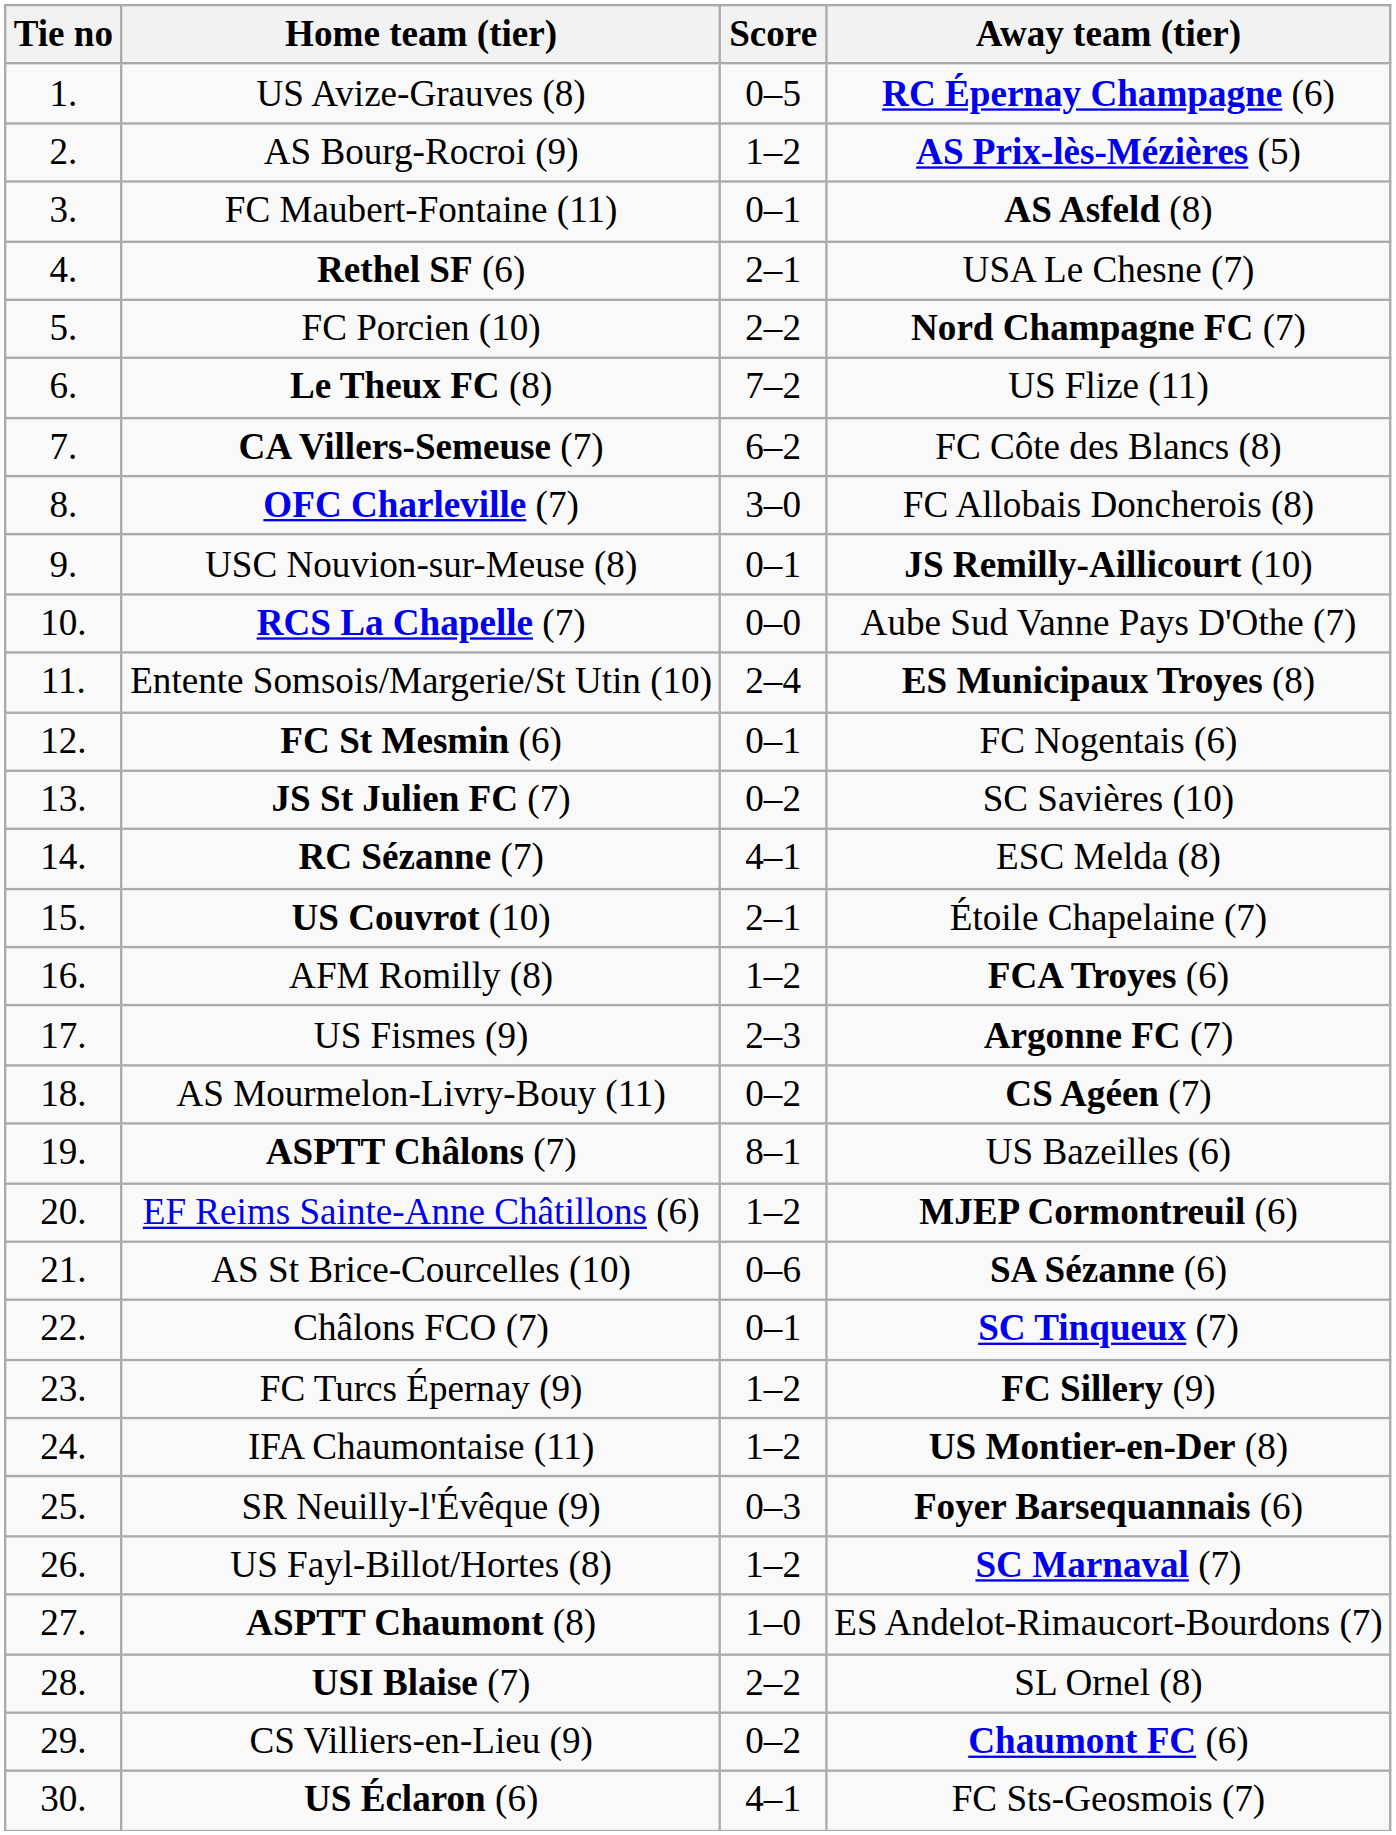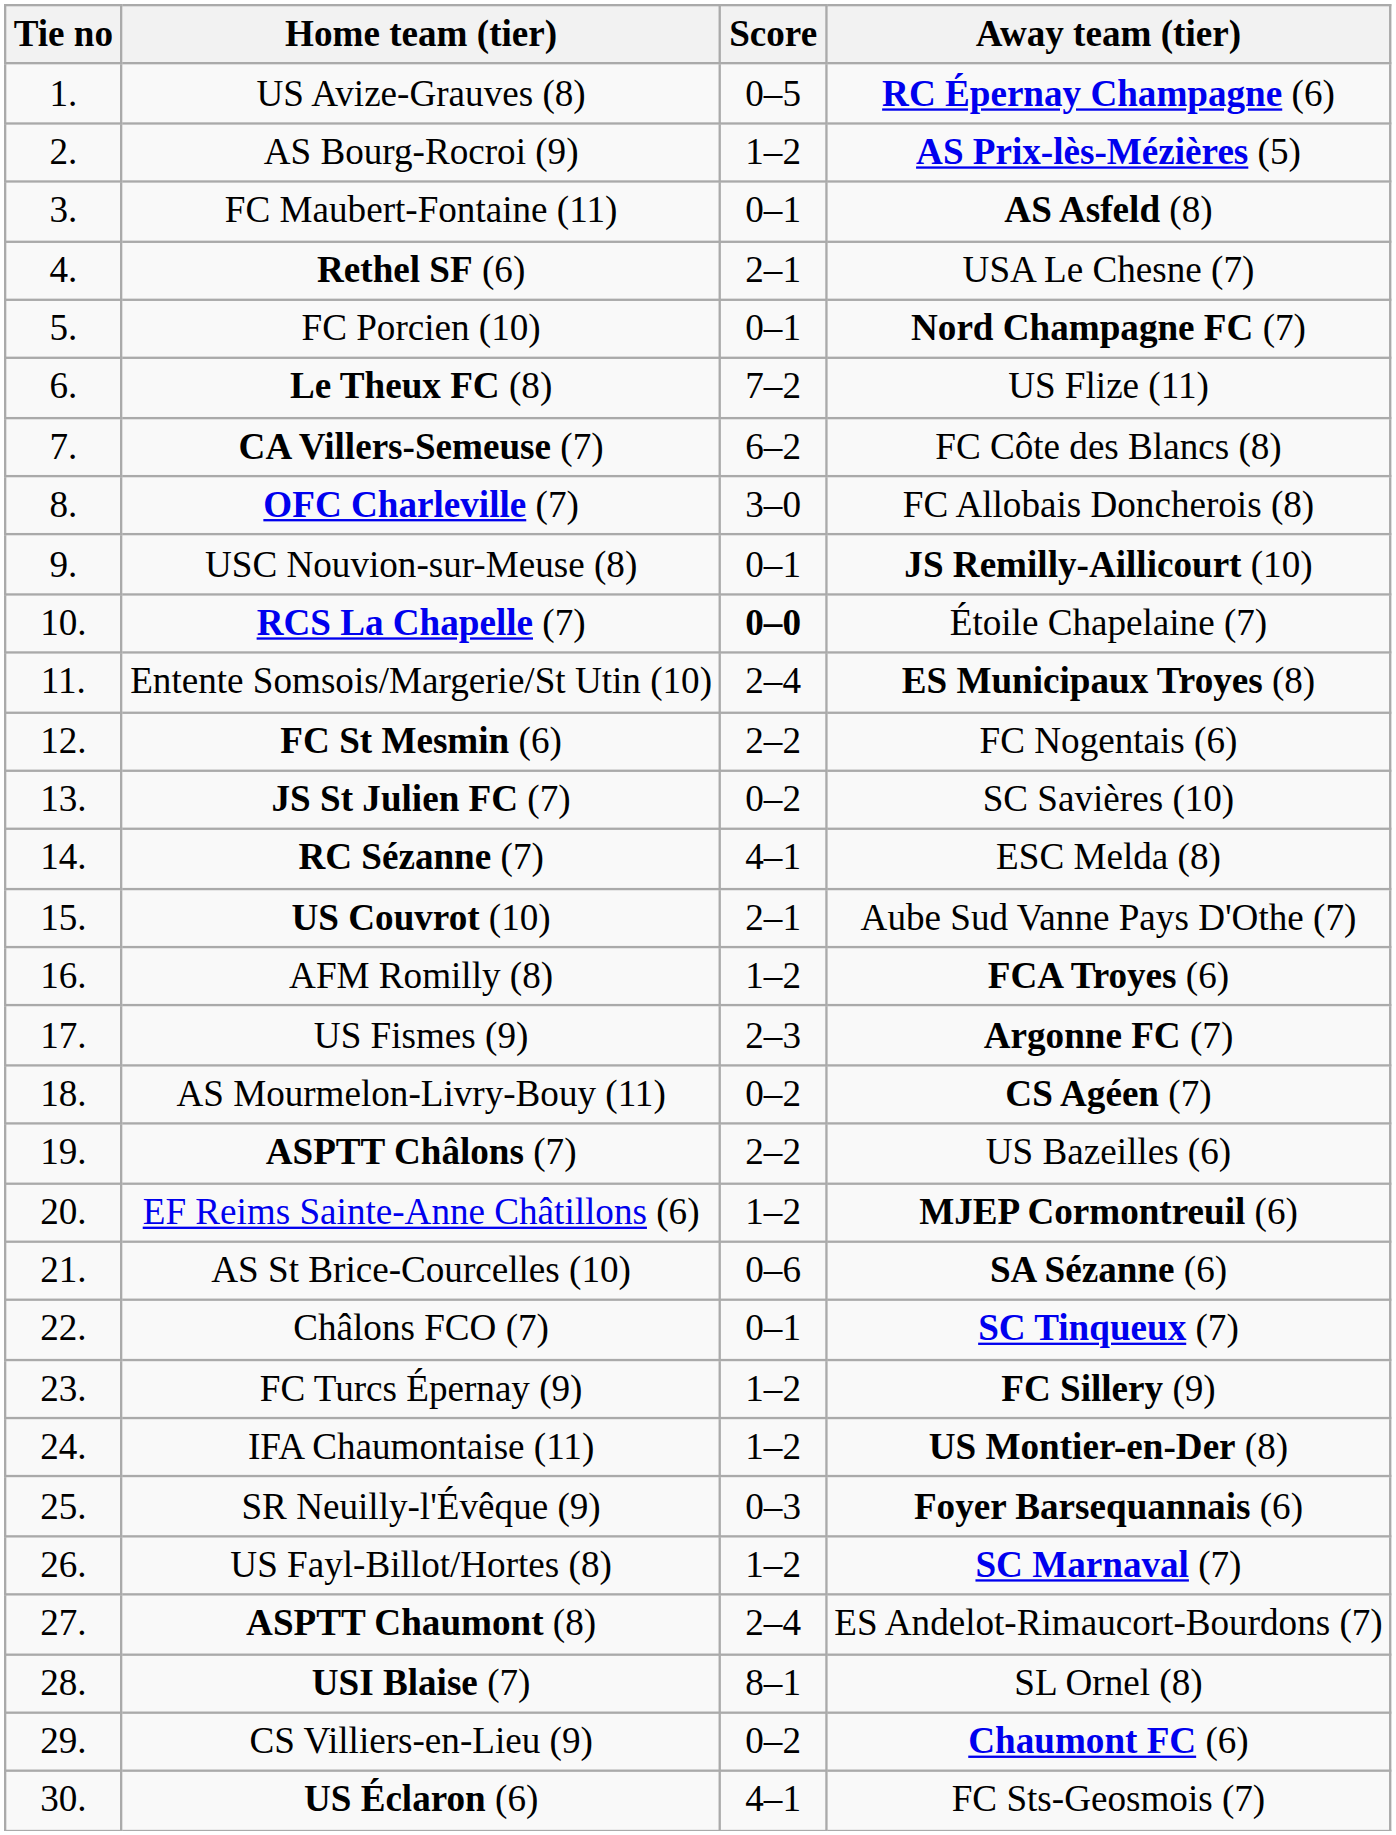 <table class="wikitable" style="text-align: center">
 <tr>
 <th>Tie no</th>
 <th>Home team (tier)</th>
 <th>Score</th>
 <th>Away team (tier)</th>
 </tr>
 <tr>
 <td>1.</td>
 <td>US Avize-Grauves (8)</td>
 <td>0–5</td>
 <td><strong><a href='#'>RC Épernay Champagne</a></strong> (6)</td>
 </tr>
 <tr>
 <td>2.</td>
 <td>AS Bourg-Rocroi (9)</td>
 <td>1–2</td>
 <td><strong><a href='#'>AS Prix-lès-Mézières</a></strong> (5)</td>
 </tr>
 <tr>
 <td>3.</td>
 <td>FC Maubert-Fontaine (11)</td>
 <td>0–1</td>
 <td><strong>AS Asfeld</strong> (8)</td>
 </tr>
 <tr>
 <td>4.</td>
 <td><strong>Rethel SF</strong> (6)</td>
 <td>2–1</td>
 <td>USA Le Chesne (7)</td>
 </tr>
 <tr>
 <td>5.</td>
 <td>FC Porcien (10)</td>
-<td>2–2 </td>
+<td>0–1</td>
 <td><strong>Nord Champagne FC</strong> (7)</td>
 </tr>
 <tr>
 <td>6.</td>
 <td><strong>Le Theux FC</strong> (8)</td>
 <td>7–2</td>
 <td>US Flize (11)</td>
 </tr>
 <tr>
 <td>7.</td>
 <td><strong>CA Villers-Semeuse</strong> (7)</td>
 <td>6–2</td>
 <td>FC Côte des Blancs (8)</td>
 </tr>
 <tr>
 <td>8.</td>
 <td><strong><a href='#'>OFC Charleville</a></strong> (7)</td>
 <td>3–0</td>
 <td>FC Allobais Doncherois (8)</td>
 </tr>
 <tr>
 <td>9.</td>
 <td>USC Nouvion-sur-Meuse (8)</td>
 <td>0–1</td>
 <td><strong>JS Remilly-Aillicourt</strong> (10)</td>
 </tr>
 <tr>
 <td>10.</td>
 <td><strong><a href='#'>RCS La Chapelle</a></strong> (7)</td>
-<td>0–0 </td>
-<td>Aube Sud Vanne Pays D'Othe (7)</td>
+<td><strong>0–0 </strong></td>
+<td>Étoile Chapelaine (7)</td>
 </tr>
 <tr>
 <td>11.</td>
 <td>Entente Somsois/Margerie/St Utin (10)</td>
 <td>2–4 </td>
 <td><strong>ES Municipaux Troyes</strong> (8)</td>
 </tr>
 <tr>
 <td>12.</td>
 <td><strong>FC St Mesmin</strong> (6)</td>
-<td>0–1</td>
+<td>2–2 </td>
 <td>FC Nogentais (6)</td>
 </tr>
 <tr>
 <td>13.</td>
 <td><strong>JS St Julien FC</strong> (7)</td>
 <td>0–2</td>
 <td>SC Savières (10)</td>
 </tr>
 <tr>
 <td>14.</td>
 <td><strong>RC Sézanne</strong> (7)</td>
 <td>4–1</td>
 <td>ESC Melda (8)</td>
 </tr>
 <tr>
 <td>15.</td>
 <td><strong>US Couvrot</strong> (10)</td>
 <td>2–1</td>
-<td>Étoile Chapelaine (7)</td>
+<td>Aube Sud Vanne Pays D'Othe (7)</td>
 </tr>
 <tr>
 <td>16.</td>
 <td>AFM Romilly (8)</td>
 <td>1–2 </td>
 <td><strong>FCA Troyes</strong> (6)</td>
 </tr>
 <tr>
 <td>17.</td>
 <td>US Fismes (9)</td>
 <td>2–3</td>
 <td><strong>Argonne FC</strong> (7)</td>
 </tr>
 <tr>
 <td>18.</td>
 <td>AS Mourmelon-Livry-Bouy (11)</td>
 <td>0–2</td>
 <td><strong>CS Agéen</strong> (7)</td>
 </tr>
 <tr>
 <td>19.</td>
 <td><strong>ASPTT Châlons</strong> (7)</td>
-<td>8–1</td>
+<td>2–2 </td>
 <td>US Bazeilles (6)</td>
 </tr>
 <tr>
 <td>20.</td>
 <td><a href='#'>EF Reims Sainte-Anne Châtillons</a> (6)</td>
 <td>1–2</td>
 <td><strong>MJEP Cormontreuil</strong> (6)</td>
 </tr>
 <tr>
 <td>21.</td>
 <td>AS St Brice-Courcelles (10)</td>
 <td>0–6</td>
 <td><strong>SA Sézanne</strong> (6)</td>
 </tr>
 <tr>
 <td>22.</td>
 <td>Châlons FCO (7)</td>
 <td>0–1</td>
 <td><strong><a href='#'>SC Tinqueux</a></strong> (7)</td>
 </tr>
 <tr>
 <td>23.</td>
 <td>FC Turcs Épernay (9)</td>
 <td>1–2</td>
 <td><strong>FC Sillery</strong> (9)</td>
 </tr>
 <tr>
 <td>24.</td>
 <td>IFA Chaumontaise (11)</td>
 <td>1–2</td>
 <td><strong>US Montier-en-Der</strong> (8)</td>
 </tr>
 <tr>
 <td>25.</td>
 <td>SR Neuilly-l'Évêque (9)</td>
 <td>0–3</td>
 <td><strong>Foyer Barsequannais</strong> (6)</td>
 </tr>
 <tr>
 <td>26.</td>
 <td>US Fayl-Billot/Hortes (8)</td>
 <td>1–2</td>
 <td><strong><a href='#'>SC Marnaval</a></strong> (7)</td>
 </tr>
 <tr>
 <td>27.</td>
 <td><strong>ASPTT Chaumont</strong> (8)</td>
-<td>1–0</td>
+<td>2–4 </td>
 <td>ES Andelot-Rimaucort-Bourdons (7)</td>
 </tr>
 <tr>
 <td>28.</td>
 <td><strong>USI Blaise</strong> (7)</td>
-<td>2–2 </td>
+<td>8–1</td>
 <td>SL Ornel (8)</td>
 </tr>
 <tr>
 <td>29.</td>
 <td>CS Villiers-en-Lieu (9)</td>
 <td>0–2</td>
 <td><strong><a href='#'>Chaumont FC</a></strong> (6)</td>
 </tr>
 <tr>
 <td>30.</td>
 <td><strong>US Éclaron</strong> (6)</td>
 <td>4–1</td>
 <td>FC Sts-Geosmois (7)</td>
 </tr>
 </table>
